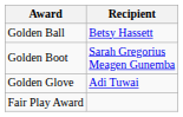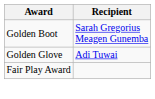 <table class=wikitable>
 <tr>
 <th>Award</th>
 <th>Recipient</th>
-</tr>
-<tr>
-<td>Golden Ball</td>
-<td> <a href='#'>Betsy Hassett</a></td>
 </tr>
 <tr>
 <td>Golden Boot</td>
 <td> <a href='#'>Sarah Gregorius</a><br> <a href='#'>Meagen Gunemba</a></td>
 </tr>
 <tr>
 <td>Golden Glove</td>
 <td> <a href='#'>Adi Tuwai</a></td>
 </tr>
 <tr>
 <td>Fair Play Award</td>
 <td></td>
 </tr>
 </table>
